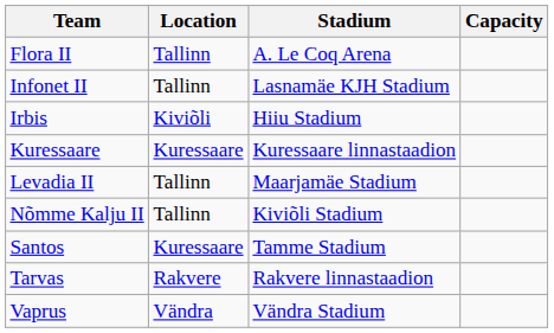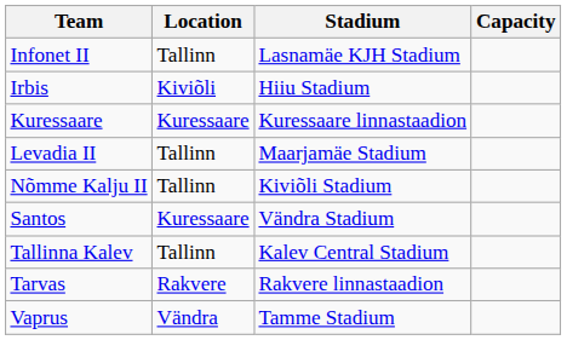 <table class="wikitable sortable">
 <tr>
 <th>Team</th>
 <th>Location</th>
 <th>Stadium</th>
 <th>Capacity</th>
-</tr>
-<tr>
-<td><a href='#'>Flora II</a></td>
-<td><a href='#'>Tallinn</a></td>
-<td><a href='#'>A. Le Coq Arena</a></td>
-<td align="center"></td>
 </tr>
 <tr>
 <td><a href='#'>Infonet II</a></td>
 <td>Tallinn</td>
 <td><a href='#'>Lasnamäe KJH Stadium</a></td>
 <td align="center"></td>
 </tr>
 <tr>
 <td><a href='#'>Irbis</a></td>
 <td><a href='#'>Kiviõli</a></td>
 <td><a href='#'>Hiiu Stadium</a></td>
 <td align="center"></td>
 </tr>
 <tr>
 <td><a href='#'>Kuressaare</a></td>
 <td><a href='#'>Kuressaare</a></td>
 <td><a href='#'>Kuressaare linnastaadion</a></td>
 <td align="center"></td>
 </tr>
 <tr>
 <td><a href='#'>Levadia II</a></td>
 <td>Tallinn</td>
 <td><a href='#'>Maarjamäe Stadium</a></td>
 <td align="center"></td>
 </tr>
 <tr>
 <td><a href='#'>Nõmme Kalju II</a></td>
 <td>Tallinn</td>
 <td><a href='#'>Kiviõli Stadium</a></td>
 <td align="center"></td>
 </tr>
 <tr>
 <td><a href='#'>Santos</a></td>
 <td><a href='#'>Kuressaare</a></td>
-<td><a href='#'>Tamme Stadium</a></td>
+<td><a href='#'>Vändra Stadium</a></td>
+<td align="center"></td>
+</tr>
+<tr>
+<td><a href='#'>Tallinna Kalev</a></td>
+<td>Tallinn</td>
+<td><a href='#'>Kalev Central Stadium</a></td>
 <td align="center"></td>
 </tr>
 <tr>
 <td><a href='#'>Tarvas</a></td>
 <td><a href='#'>Rakvere</a></td>
 <td><a href='#'>Rakvere linnastaadion</a></td>
 <td align="center"></td>
 </tr>
 <tr>
 <td><a href='#'>Vaprus</a></td>
 <td><a href='#'>Vändra</a></td>
-<td><a href='#'>Vändra Stadium</a></td>
+<td><a href='#'>Tamme Stadium</a></td>
 <td align="center"></td>
 </tr>
 </table>
